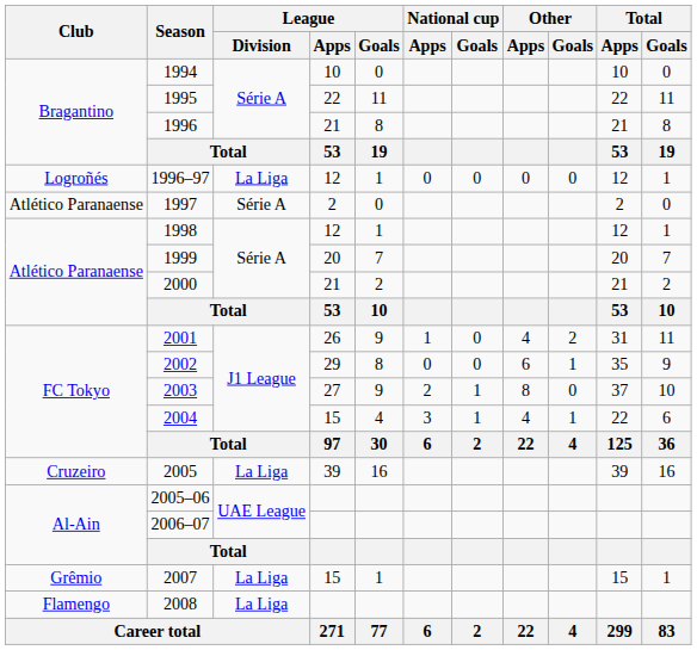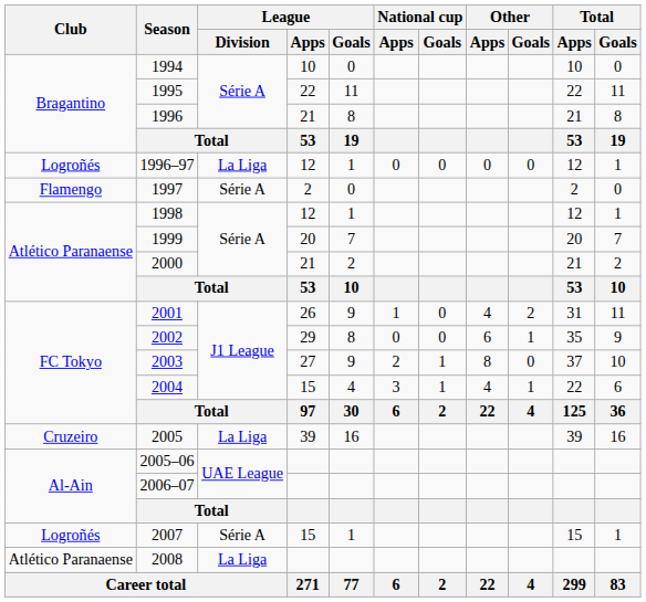 <table class="wikitable" style="text-align:center">
 <tr>
 <th rowspan="2">Club</th>
 <th rowspan="2">Season</th>
 <th colspan="3">League</th>
 <th colspan="2">National cup</th>
 <th colspan="2">Other</th>
 <th colspan="2">Total</th>
 </tr>
 <tr>
 <th>Division</th>
 <th>Apps</th>
 <th>Goals</th>
 <th>Apps</th>
 <th>Goals</th>
 <th>Apps</th>
 <th>Goals</th>
 <th>Apps</th>
 <th>Goals</th>
 </tr>
 <tr>
 <td rowspan="4"><a href='#'>Bragantino</a></td>
 <td>1994</td>
 <td rowspan="3"><a href='#'>Série A</a></td>
 <td>10</td>
 <td>0</td>
 <td></td>
 <td></td>
 <td></td>
 <td></td>
 <td>10</td>
 <td>0</td>
 </tr>
 <tr>
 <td>1995</td>
 <td>22</td>
 <td>11</td>
 <td></td>
 <td></td>
 <td></td>
 <td></td>
 <td>22</td>
 <td>11</td>
 </tr>
 <tr>
 <td>1996</td>
 <td>21</td>
 <td>8</td>
 <td></td>
 <td></td>
 <td></td>
 <td></td>
 <td>21</td>
 <td>8</td>
 </tr>
 <tr>
 <th colspan="2">Total</th>
 <th>53</th>
 <th>19</th>
 <th></th>
 <th></th>
 <th></th>
 <th></th>
 <th>53</th>
 <th>19</th>
 </tr>
 <tr>
 <td><a href='#'>Logroñés</a></td>
 <td>1996–97</td>
 <td><a href='#'>La Liga</a></td>
 <td>12</td>
 <td>1</td>
 <td>0</td>
 <td>0</td>
 <td>0</td>
 <td>0</td>
 <td>12</td>
 <td>1</td>
 </tr>
 <tr>
-<td>Atlético Paranaense</td>
+<td><a href='#'>Flamengo</a></td>
 <td>1997</td>
 <td>Série A</td>
 <td>2</td>
 <td>0</td>
 <td></td>
 <td></td>
 <td></td>
 <td></td>
 <td>2</td>
 <td>0</td>
 </tr>
 <tr>
 <td rowspan="4"><a href='#'>Atlético Paranaense</a></td>
 <td>1998</td>
 <td rowspan="3">Série A</td>
 <td>12</td>
 <td>1</td>
 <td></td>
 <td></td>
 <td></td>
 <td></td>
 <td>12</td>
 <td>1</td>
 </tr>
 <tr>
 <td>1999</td>
 <td>20</td>
 <td>7</td>
 <td></td>
 <td></td>
 <td></td>
 <td></td>
 <td>20</td>
 <td>7</td>
 </tr>
 <tr>
 <td>2000</td>
 <td>21</td>
 <td>2</td>
 <td></td>
 <td></td>
 <td></td>
 <td></td>
 <td>21</td>
 <td>2</td>
 </tr>
 <tr>
 <th colspan="2">Total</th>
 <th>53</th>
 <th>10</th>
 <th></th>
 <th></th>
 <th></th>
 <th></th>
 <th>53</th>
 <th>10</th>
 </tr>
 <tr>
 <td rowspan="5"><a href='#'>FC Tokyo</a></td>
 <td><a href='#'>2001</a></td>
 <td rowspan="4"><a href='#'>J1 League</a></td>
 <td>26</td>
 <td>9</td>
 <td>1</td>
 <td>0</td>
 <td>4</td>
 <td>2</td>
 <td>31</td>
 <td>11</td>
 </tr>
 <tr>
 <td><a href='#'>2002</a></td>
 <td>29</td>
 <td>8</td>
 <td>0</td>
 <td>0</td>
 <td>6</td>
 <td>1</td>
 <td>35</td>
 <td>9</td>
 </tr>
 <tr>
 <td><a href='#'>2003</a></td>
 <td>27</td>
 <td>9</td>
 <td>2</td>
 <td>1</td>
 <td>8</td>
 <td>0</td>
 <td>37</td>
 <td>10</td>
 </tr>
 <tr>
 <td><a href='#'>2004</a></td>
 <td>15</td>
 <td>4</td>
 <td>3</td>
 <td>1</td>
 <td>4</td>
 <td>1</td>
 <td>22</td>
 <td>6</td>
 </tr>
 <tr>
 <th colspan="2">Total</th>
 <th>97</th>
 <th>30</th>
 <th>6</th>
 <th>2</th>
 <th>22</th>
 <th>4</th>
 <th>125</th>
 <th>36</th>
 </tr>
 <tr>
 <td><a href='#'>Cruzeiro</a></td>
 <td>2005</td>
 <td><a href='#'>La Liga</a></td>
 <td>39</td>
 <td>16</td>
 <td></td>
 <td></td>
 <td></td>
 <td></td>
 <td>39</td>
 <td>16</td>
 </tr>
 <tr>
 <td rowspan="3"><a href='#'>Al-Ain</a></td>
 <td>2005–06</td>
 <td rowspan="2"><a href='#'>UAE League</a></td>
 <td></td>
 <td></td>
 <td></td>
 <td></td>
 <td></td>
 <td></td>
 <td></td>
 <td></td>
 </tr>
 <tr>
 <td>2006–07</td>
 <td></td>
 <td></td>
 <td></td>
 <td></td>
 <td></td>
 <td></td>
 <td></td>
 <td></td>
 </tr>
 <tr>
 <th colspan="2">Total</th>
 <th></th>
 <th></th>
 <th></th>
 <th></th>
 <th></th>
 <th></th>
 <th></th>
 <th></th>
 </tr>
 <tr>
-<td><a href='#'>Grêmio</a></td>
+<td><a href='#'>Logroñés</a></td>
 <td>2007</td>
-<td><a href='#'>La Liga</a></td>
+<td>Série A</td>
 <td>15</td>
 <td>1</td>
 <td></td>
 <td></td>
 <td></td>
 <td></td>
 <td>15</td>
 <td>1</td>
 </tr>
 <tr>
-<td><a href='#'>Flamengo</a></td>
+<td>Atlético Paranaense</td>
 <td>2008</td>
 <td><a href='#'>La Liga</a></td>
 <td></td>
 <td></td>
 <td></td>
 <td></td>
 <td></td>
 <td></td>
 <td></td>
 <td></td>
 </tr>
 <tr>
 <th colspan="3">Career total</th>
 <th>271</th>
 <th>77</th>
 <th>6</th>
 <th>2</th>
 <th>22</th>
 <th>4</th>
 <th>299</th>
 <th>83</th>
 </tr>
 </table>
